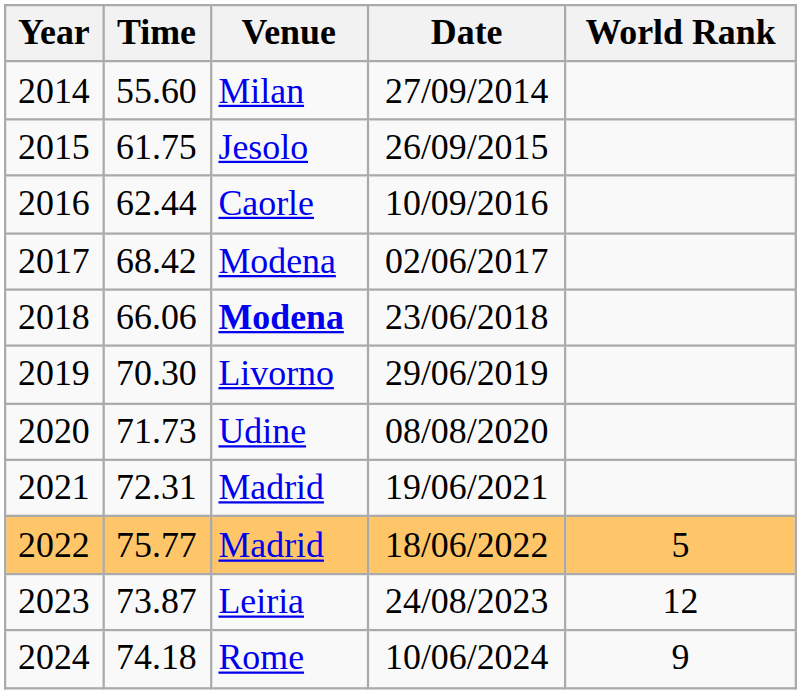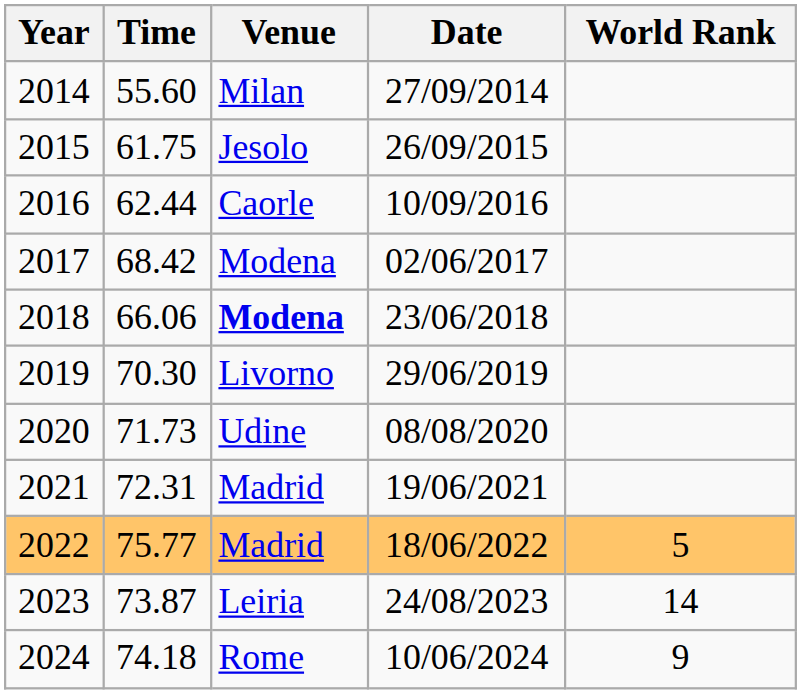 <table class="wikitable" width=40% style="font-size:100%; text-align:center;">
 <tr>
 <th>Year</th>
 <th>Time</th>
 <th>Venue</th>
 <th>Date</th>
 <th>World Rank</th>
 </tr>
 <tr>
 <td>2014</td>
 <td>55.60</td>
 <td align=left> <a href='#'>Milan</a></td>
 <td>27/09/2014</td>
 <td></td>
 </tr>
 <tr>
 <td>2015</td>
 <td>61.75</td>
 <td align=left> <a href='#'>Jesolo</a></td>
 <td>26/09/2015</td>
 <td></td>
 </tr>
 <tr>
 <td>2016</td>
 <td>62.44</td>
 <td align=left> <a href='#'>Caorle</a></td>
 <td>10/09/2016</td>
 <td></td>
 </tr>
 <tr>
 <td>2017</td>
 <td>68.42</td>
 <td align=left> <a href='#'>Modena</a></td>
 <td>02/06/2017</td>
 <td></td>
 </tr>
 <tr>
 <td>2018</td>
 <td>66.06</td>
 <td align=left><strong> <a href='#'>Modena</a></strong></td>
 <td>23/06/2018</td>
 <td></td>
 </tr>
 <tr>
 <td>2019</td>
 <td>70.30</td>
 <td align=left> <a href='#'>Livorno</a></td>
 <td>29/06/2019</td>
 <td></td>
 </tr>
 <tr>
 <td>2020</td>
 <td>71.73</td>
 <td align=left> <a href='#'>Udine</a></td>
 <td>08/08/2020</td>
 <td></td>
 </tr>
 <tr>
 <td>2021</td>
 <td>72.31</td>
 <td align=left> <a href='#'>Madrid</a></td>
 <td>19/06/2021</td>
 <td></td>
 </tr>
 <tr bgcolor=FFC569>
 <td>2022</td>
 <td>75.77</td>
 <td align=left> <a href='#'>Madrid</a></td>
 <td>18/06/2022</td>
 <td>5</td>
 </tr>
 <tr>
 <td>2023</td>
 <td>73.87</td>
 <td align=left> <a href='#'>Leiria</a></td>
 <td>24/08/2023</td>
-<td>12</td>
+<td>14</td>
 </tr>
 <tr>
 <td>2024</td>
 <td>74.18</td>
 <td align=left> <a href='#'>Rome</a></td>
 <td>10/06/2024</td>
 <td>9</td>
 </tr>
 </table>
